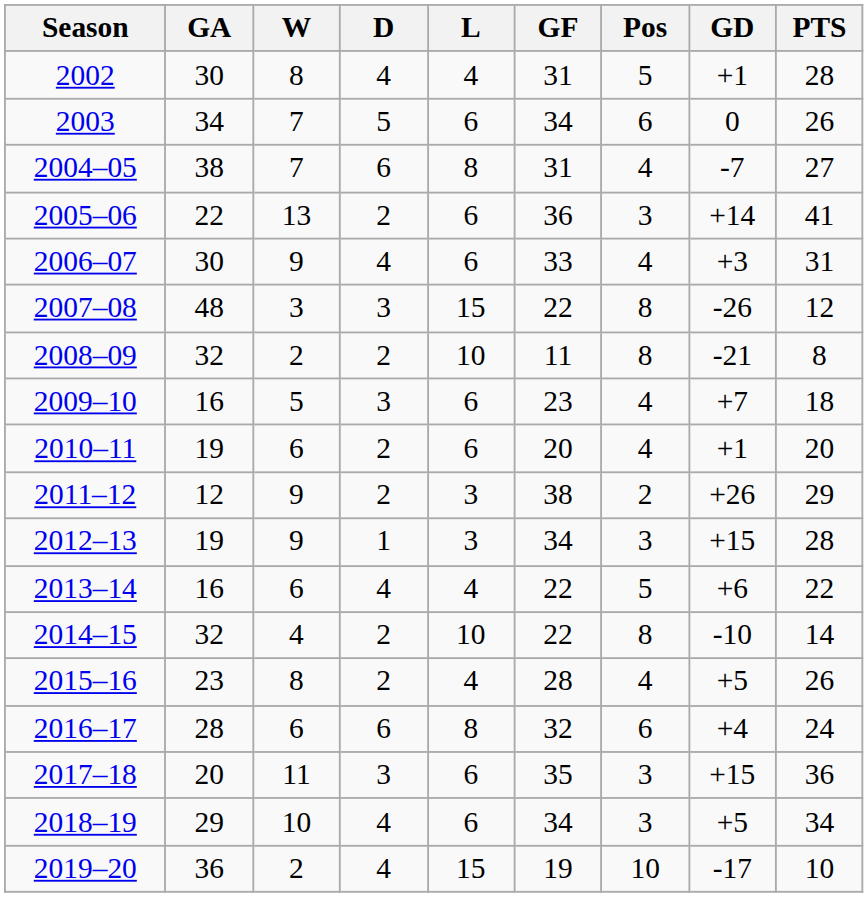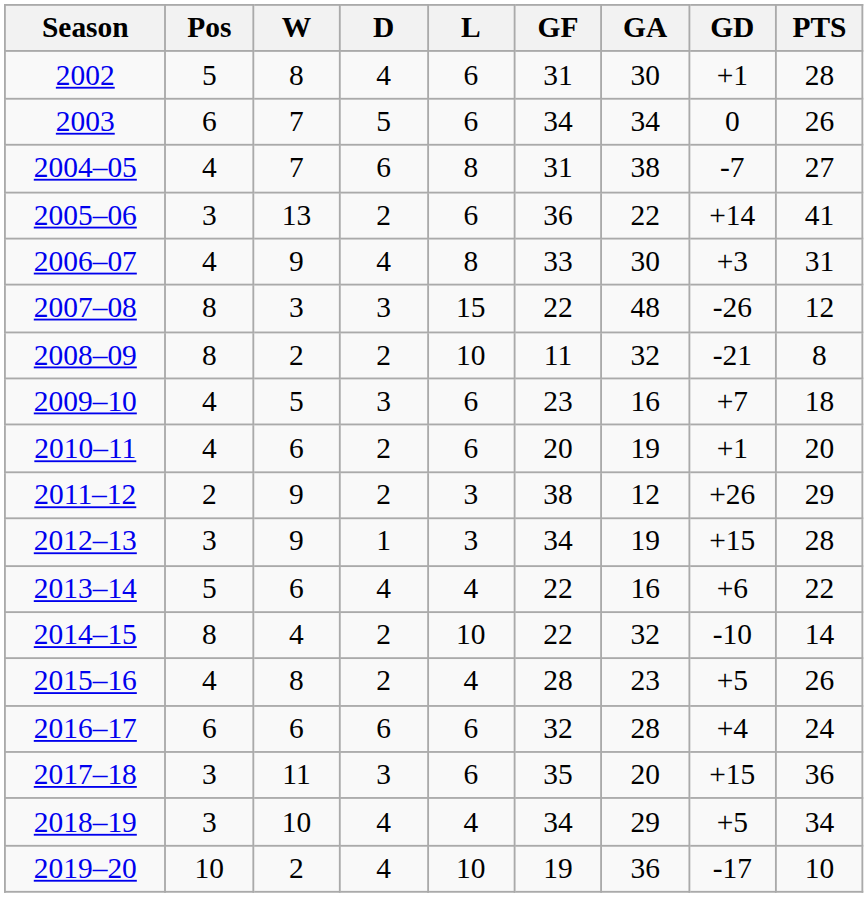 <table class="wikitable">
 <tr>
 <th width="80">Season</th>
-<th width="40">GA</th>
+<th width="40">Pos</th>
 <th width="40">W</th>
 <th width="40">D</th>
 <th width="40">L</th>
 <th width="40">GF</th>
-<th width="40">Pos</th>
+<th width="40">GA</th>
 <th width="40">GD</th>
 <th width="40">PTS</th>
 </tr>
 <tr>
 <td style="text-align:center;"><a href='#'>2002</a></td>
-<td style="text-align:center;">30</td>
+<td style="text-align:center;">5</td>
 <td style="text-align:center;">8</td>
 <td style="text-align:center;">4</td>
-<td style="text-align:center;">4</td>
+<td style="text-align:center;">6</td>
 <td style="text-align:center;">31</td>
-<td style="text-align:center;">5</td>
+<td style="text-align:center;">30</td>
 <td style="text-align:center;">+1</td>
 <td style="text-align:center;">28</td>
 </tr>
 <tr>
 <td style="text-align:center;"><a href='#'>2003</a></td>
-<td style="text-align:center;">34</td>
+<td style="text-align:center;">6</td>
 <td style="text-align:center;">7</td>
 <td style="text-align:center;">5</td>
 <td style="text-align:center;">6</td>
 <td style="text-align:center;">34</td>
-<td style="text-align:center;">6</td>
+<td style="text-align:center;">34</td>
 <td style="text-align:center;">0</td>
 <td style="text-align:center;">26</td>
 </tr>
 <tr>
 <td style="text-align:center;"><a href='#'>2004–05</a></td>
-<td style="text-align:center;">38</td>
+<td style="text-align:center;">4</td>
 <td style="text-align:center;">7</td>
 <td style="text-align:center;">6</td>
 <td style="text-align:center;">8</td>
 <td style="text-align:center;">31</td>
-<td style="text-align:center;">4</td>
+<td style="text-align:center;">38</td>
 <td style="text-align:center;">-7</td>
 <td style="text-align:center;">27</td>
 </tr>
 <tr>
 <td style="text-align:center;"><a href='#'>2005–06</a></td>
-<td style="text-align:center;">22</td>
+<td style="text-align:center;">3</td>
 <td style="text-align:center;">13</td>
 <td style="text-align:center;">2</td>
 <td style="text-align:center;">6</td>
 <td style="text-align:center;">36</td>
-<td style="text-align:center;">3</td>
+<td style="text-align:center;">22</td>
 <td style="text-align:center;">+14</td>
 <td style="text-align:center;">41</td>
 </tr>
 <tr>
 <td style="text-align:center;"><a href='#'>2006–07</a></td>
-<td style="text-align:center;">30</td>
+<td style="text-align:center;">4</td>
 <td style="text-align:center;">9</td>
 <td style="text-align:center;">4</td>
-<td style="text-align:center;">6</td>
+<td style="text-align:center;">8</td>
 <td style="text-align:center;">33</td>
-<td style="text-align:center;">4</td>
+<td style="text-align:center;">30</td>
 <td style="text-align:center;">+3</td>
 <td style="text-align:center;">31</td>
 </tr>
 <tr>
 <td style="text-align:center;"><a href='#'>2007–08</a></td>
-<td style="text-align:center;">48</td>
+<td style="text-align:center;">8</td>
 <td style="text-align:center;">3</td>
 <td style="text-align:center;">3</td>
 <td style="text-align:center;">15</td>
 <td style="text-align:center;">22</td>
-<td style="text-align:center;">8</td>
+<td style="text-align:center;">48</td>
 <td style="text-align:center;">-26</td>
 <td style="text-align:center;">12</td>
 </tr>
 <tr>
 <td style="text-align:center;"><a href='#'>2008–09</a></td>
-<td style="text-align:center;">32</td>
+<td style="text-align:center;">8</td>
 <td style="text-align:center;">2</td>
 <td style="text-align:center;">2</td>
 <td style="text-align:center;">10</td>
 <td style="text-align:center;">11</td>
-<td style="text-align:center;">8</td>
+<td style="text-align:center;">32</td>
 <td style="text-align:center;">-21</td>
 <td style="text-align:center;">8</td>
 </tr>
 <tr>
 <td style="text-align:center;"><a href='#'>2009–10</a></td>
-<td style="text-align:center;">16</td>
+<td style="text-align:center;">4</td>
 <td style="text-align:center;">5</td>
 <td style="text-align:center;">3</td>
 <td style="text-align:center;">6</td>
 <td style="text-align:center;">23</td>
-<td style="text-align:center;">4</td>
+<td style="text-align:center;">16</td>
 <td style="text-align:center;">+7</td>
 <td style="text-align:center;">18</td>
 </tr>
 <tr>
 <td style="text-align:center;"><a href='#'>2010–11</a></td>
-<td style="text-align:center;">19</td>
+<td style="text-align:center;">4</td>
 <td style="text-align:center;">6</td>
 <td style="text-align:center;">2</td>
 <td style="text-align:center;">6</td>
 <td style="text-align:center;">20</td>
-<td style="text-align:center;">4</td>
+<td style="text-align:center;">19</td>
 <td style="text-align:center;">+1</td>
 <td style="text-align:center;">20</td>
 </tr>
 <tr>
 <td style="text-align:center;"><a href='#'>2011–12</a></td>
-<td style="text-align:center;">12</td>
+<td style="text-align:center;">2</td>
 <td style="text-align:center;">9</td>
 <td style="text-align:center;">2</td>
 <td style="text-align:center;">3</td>
 <td style="text-align:center;">38</td>
-<td style="text-align:center;">2</td>
+<td style="text-align:center;">12</td>
 <td style="text-align:center;">+26</td>
 <td style="text-align:center;">29</td>
 </tr>
 <tr>
 <td style="text-align:center;"><a href='#'>2012–13</a></td>
-<td style="text-align:center;">19</td>
+<td style="text-align:center;">3</td>
 <td style="text-align:center;">9</td>
 <td style="text-align:center;">1</td>
 <td style="text-align:center;">3</td>
 <td style="text-align:center;">34</td>
-<td style="text-align:center;">3</td>
+<td style="text-align:center;">19</td>
 <td style="text-align:center;">+15</td>
 <td style="text-align:center;">28</td>
 </tr>
 <tr>
 <td style="text-align:center;"><a href='#'>2013–14</a></td>
-<td style="text-align:center;">16</td>
+<td style="text-align:center;">5</td>
 <td style="text-align:center;">6</td>
 <td style="text-align:center;">4</td>
 <td style="text-align:center;">4</td>
 <td style="text-align:center;">22</td>
-<td style="text-align:center;">5</td>
+<td style="text-align:center;">16</td>
 <td style="text-align:center;">+6</td>
 <td style="text-align:center;">22</td>
 </tr>
 <tr>
 <td style="text-align:center;"><a href='#'>2014–15</a></td>
-<td style="text-align:center;">32</td>
+<td style="text-align:center;">8</td>
 <td style="text-align:center;">4</td>
 <td style="text-align:center;">2</td>
 <td style="text-align:center;">10</td>
 <td style="text-align:center;">22</td>
-<td style="text-align:center;">8</td>
+<td style="text-align:center;">32</td>
 <td style="text-align:center;">-10</td>
 <td style="text-align:center;">14</td>
 </tr>
 <tr>
 <td style="text-align:center;"><a href='#'>2015–16</a></td>
-<td style="text-align:center;">23</td>
+<td style="text-align:center;">4</td>
 <td style="text-align:center;">8</td>
 <td style="text-align:center;">2</td>
 <td style="text-align:center;">4</td>
 <td style="text-align:center;">28</td>
-<td style="text-align:center;">4</td>
+<td style="text-align:center;">23</td>
 <td style="text-align:center;">+5</td>
 <td style="text-align:center;">26</td>
 </tr>
 <tr>
 <td style="text-align:center;"><a href='#'>2016–17</a></td>
-<td style="text-align:center;">28</td>
 <td style="text-align:center;">6</td>
 <td style="text-align:center;">6</td>
-<td style="text-align:center;">8</td>
+<td style="text-align:center;">6</td>
+<td style="text-align:center;">6</td>
 <td style="text-align:center;">32</td>
-<td style="text-align:center;">6</td>
+<td style="text-align:center;">28</td>
 <td style="text-align:center;">+4</td>
 <td style="text-align:center;">24</td>
 </tr>
 <tr>
 <td style="text-align:center;"><a href='#'>2017–18</a></td>
-<td style="text-align:center;">20</td>
+<td style="text-align:center;">3</td>
 <td style="text-align:center;">11</td>
 <td style="text-align:center;">3</td>
 <td style="text-align:center;">6</td>
 <td style="text-align:center;">35</td>
-<td style="text-align:center;">3</td>
+<td style="text-align:center;">20</td>
 <td style="text-align:center;">+15</td>
 <td style="text-align:center;">36</td>
 </tr>
 <tr>
 <td style="text-align:center;"><a href='#'>2018–19</a></td>
-<td style="text-align:center;">29</td>
+<td style="text-align:center;">3</td>
 <td style="text-align:center;">10</td>
 <td style="text-align:center;">4</td>
-<td style="text-align:center;">6</td>
+<td style="text-align:center;">4</td>
 <td style="text-align:center;">34</td>
-<td style="text-align:center;">3</td>
+<td style="text-align:center;">29</td>
 <td style="text-align:center;">+5</td>
 <td style="text-align:center;">34</td>
 </tr>
 <tr>
 <td style="text-align:center;"><a href='#'>2019–20</a></td>
-<td style="text-align:center;">36</td>
+<td style="text-align:center;">10</td>
 <td style="text-align:center;">2</td>
 <td style="text-align:center;">4</td>
-<td style="text-align:center;">15</td>
+<td style="text-align:center;">10</td>
 <td style="text-align:center;">19</td>
-<td style="text-align:center;">10</td>
+<td style="text-align:center;">36</td>
 <td style="text-align:center;">-17</td>
 <td style="text-align:center;">10</td>
 </tr>
 </table>
